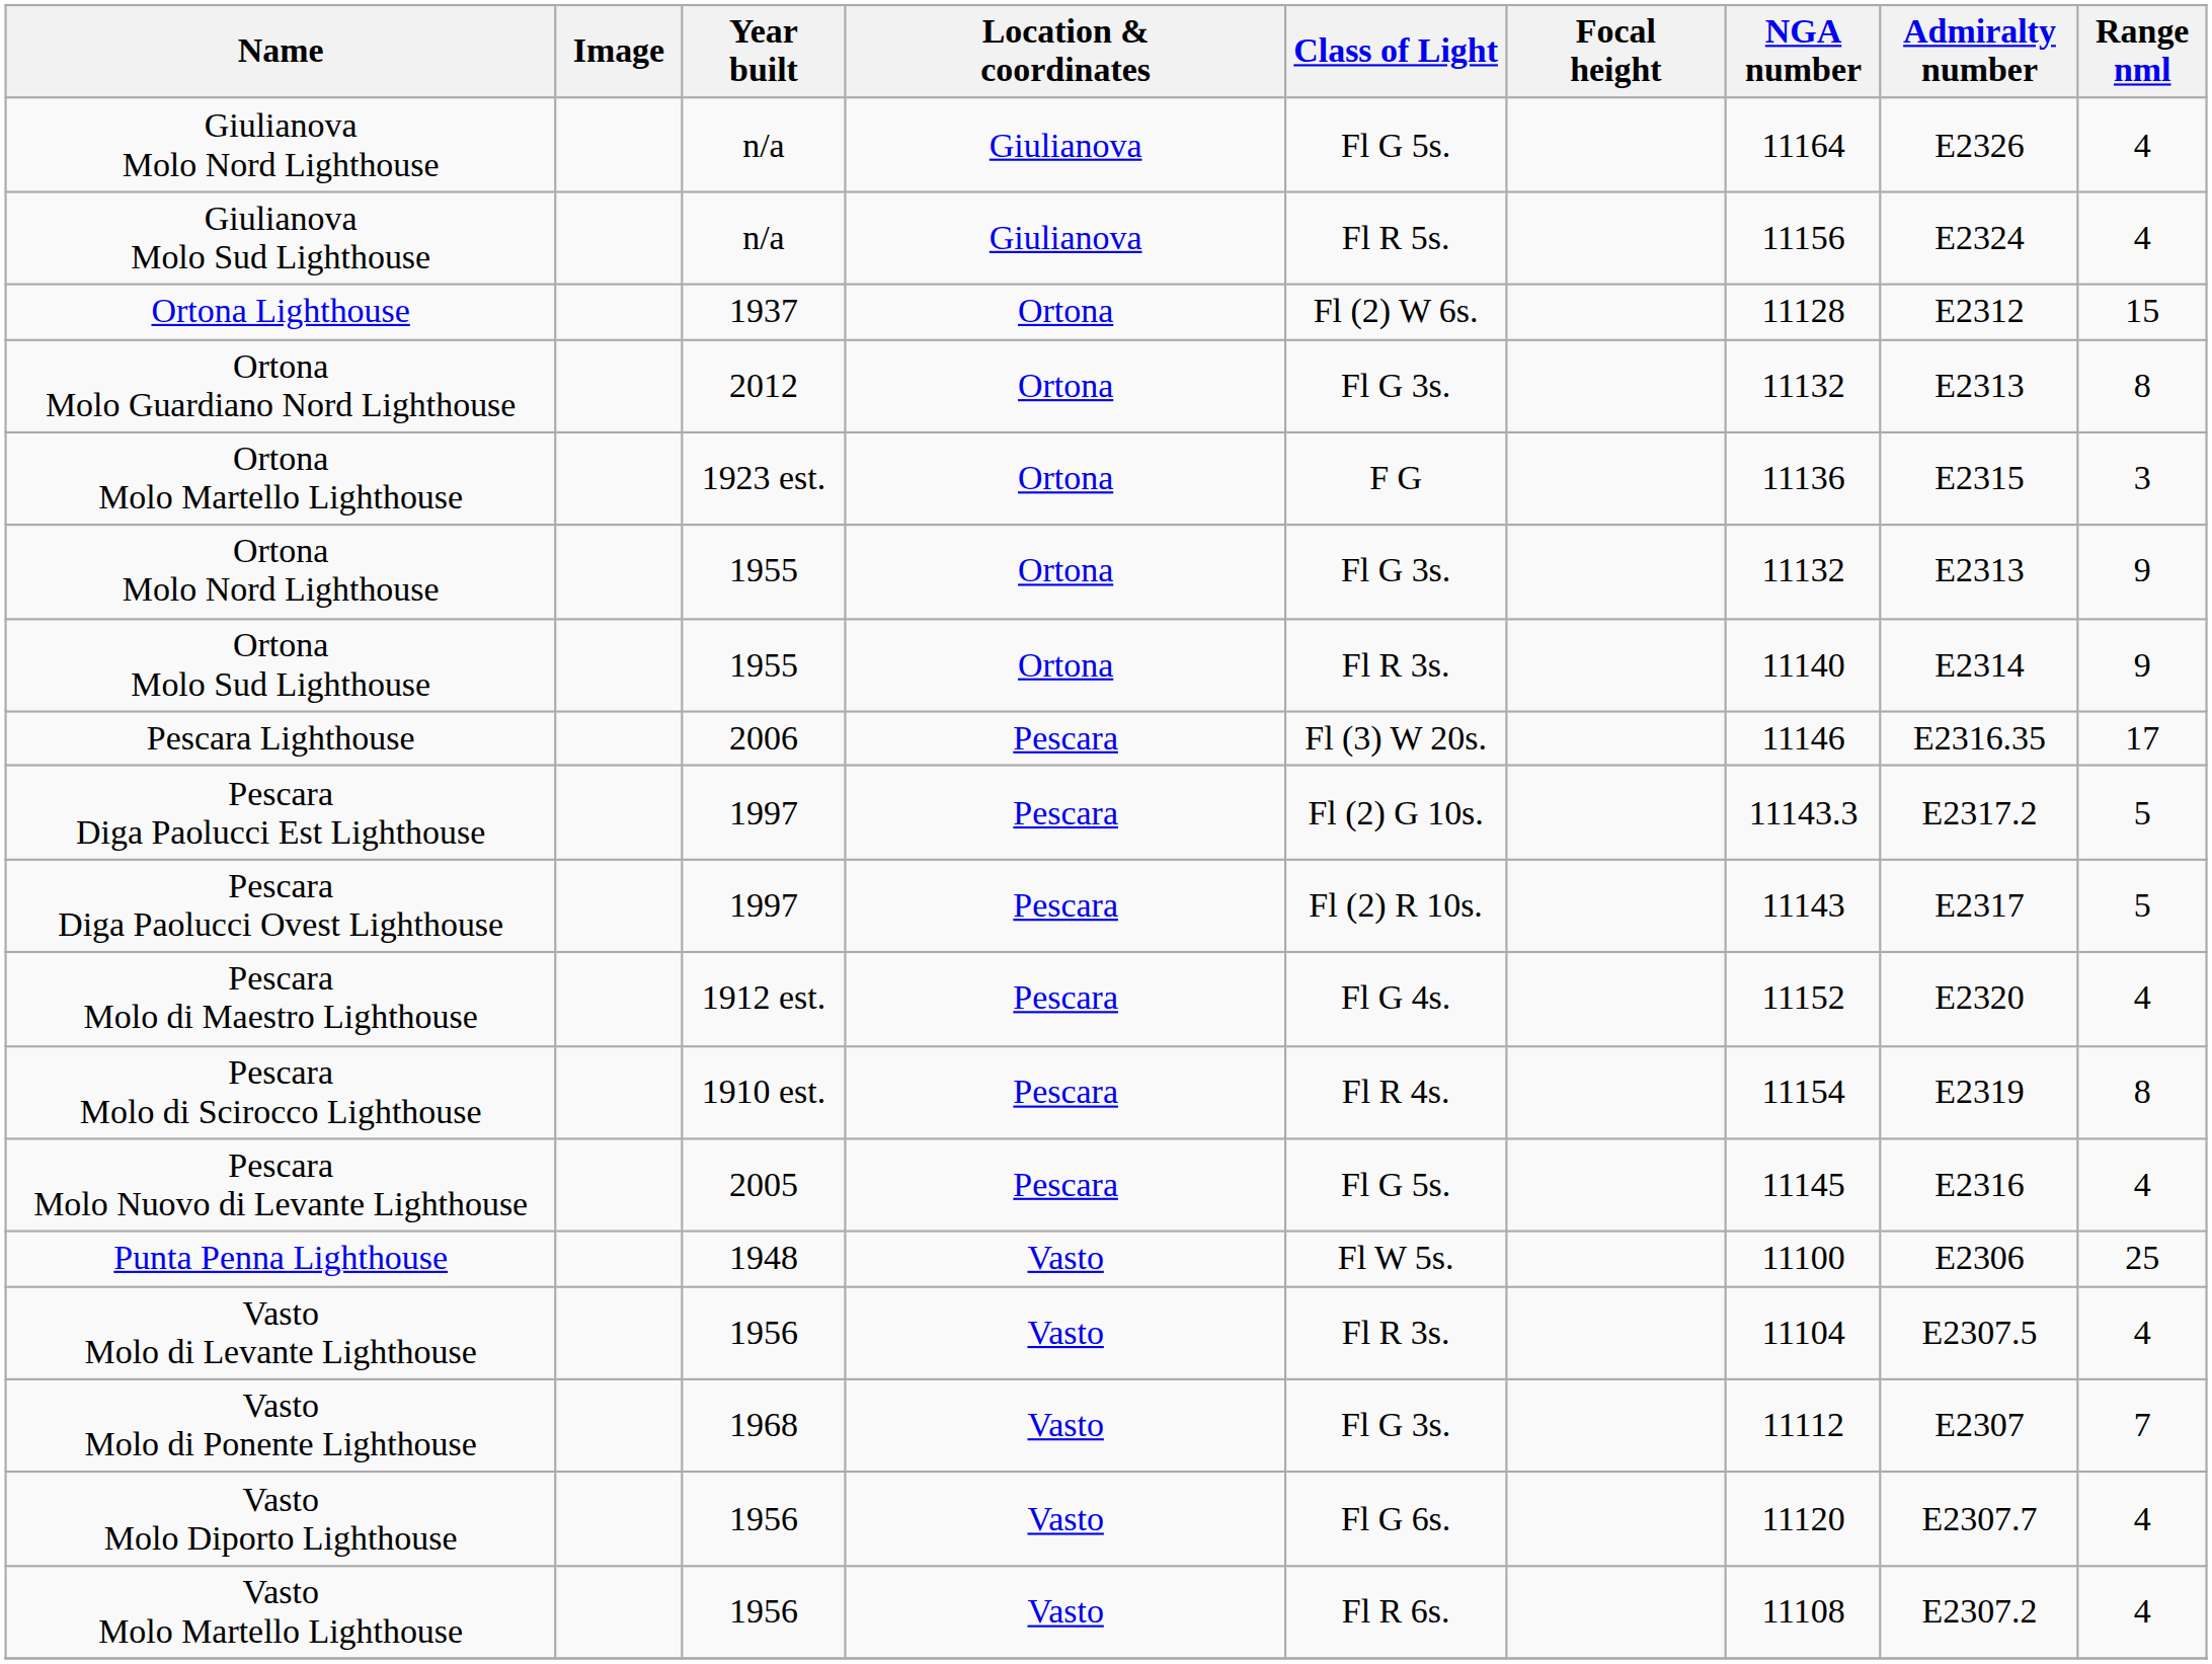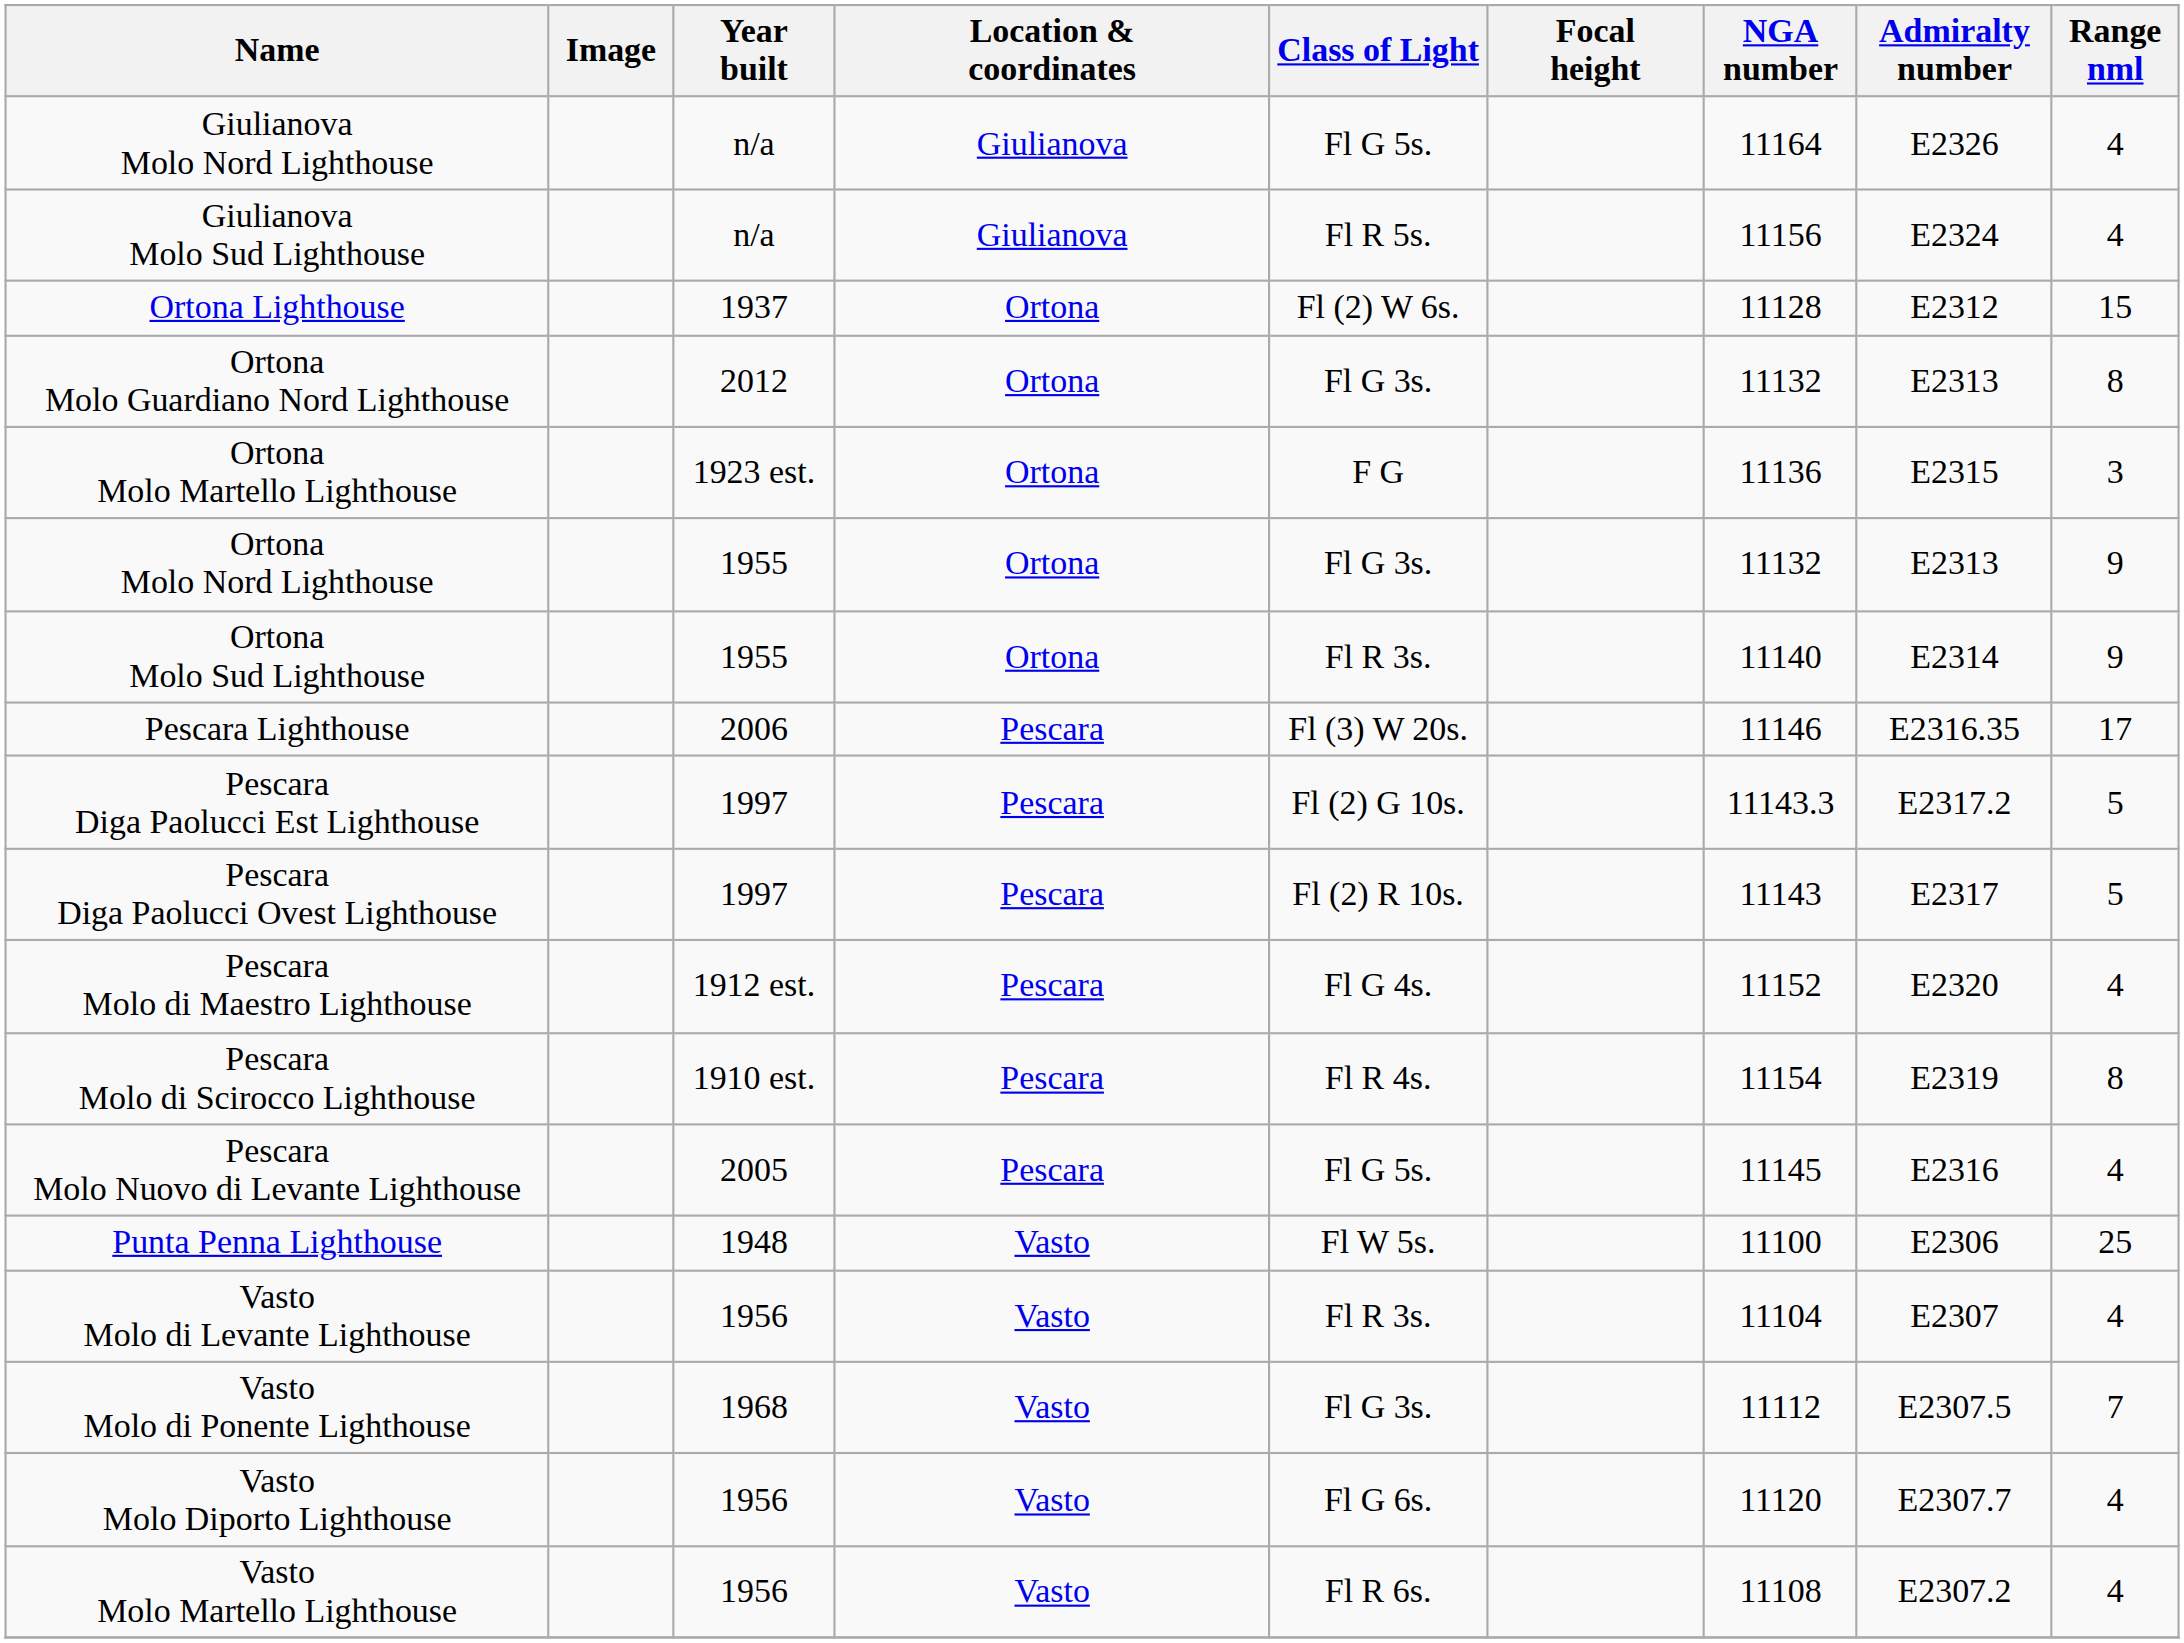 <table class="wikitable sortable" style="margin:auto;text-align:center">
 <tr>
 <th width="25%">Name</th>
 <th>Image</th>
 <th>Year<br>built</th>
 <th width="20%">Location &<br> coordinates</th>
 <th width="10%"><a href='#'>Class of Light</a></th>
 <th width="10%">Focal<br>height</th>
 <th><a href='#'>NGA</a><br>number</th>
 <th><a href='#'>Admiralty</a><br>number</th>
 <th>Range<br><a href='#'>nml</a></th>
 </tr>
 <tr>
 <td>Giulianova<br>Molo Nord Lighthouse</td>
 <td></td>
 <td>n/a</td>
 <td><a href='#'>Giulianova</a><br> </td>
 <td>Fl G 5s.</td>
 <td></td>
 <td>11164</td>
 <td>E2326</td>
 <td>4</td>
 </tr>
 <tr>
 <td>Giulianova<br> Molo Sud Lighthouse</td>
 <td></td>
 <td>n/a</td>
 <td><a href='#'>Giulianova</a><br></td>
 <td>Fl R 5s.</td>
 <td></td>
 <td>11156</td>
 <td>E2324</td>
 <td>4</td>
 </tr>
 <tr>
 <td><a href='#'>Ortona Lighthouse</a></td>
 <td></td>
 <td>1937</td>
 <td><a href='#'>Ortona</a><br> </td>
 <td>Fl (2) W 6s.</td>
 <td></td>
 <td>11128</td>
 <td>E2312</td>
 <td>15</td>
 </tr>
 <tr>
 <td>Ortona<br> Molo Guardiano Nord Lighthouse</td>
 <td></td>
 <td>2012</td>
 <td><a href='#'>Ortona</a><br> </td>
 <td>Fl G 3s.</td>
 <td></td>
 <td>11132</td>
 <td>E2313</td>
 <td>8</td>
 </tr>
 <tr>
 <td>Ortona<br> Molo Martello Lighthouse</td>
 <td></td>
 <td>1923 est.</td>
 <td><a href='#'>Ortona</a><br> </td>
 <td>F G</td>
 <td></td>
 <td>11136</td>
 <td>E2315</td>
 <td>3</td>
 </tr>
 <tr>
 <td>Ortona<br> Molo Nord Lighthouse</td>
 <td></td>
 <td>1955</td>
 <td><a href='#'>Ortona</a><br> </td>
 <td>Fl G 3s.</td>
 <td></td>
 <td>11132</td>
 <td>E2313</td>
 <td>9</td>
 </tr>
 <tr>
 <td>Ortona<br> Molo Sud Lighthouse</td>
 <td></td>
 <td>1955</td>
 <td><a href='#'>Ortona</a><br></td>
 <td>Fl R 3s.</td>
 <td></td>
 <td>11140</td>
 <td>E2314</td>
 <td>9</td>
 </tr>
 <tr>
 <td>Pescara Lighthouse</td>
 <td></td>
 <td>2006</td>
 <td><a href='#'>Pescara</a><br></td>
 <td>Fl (3) W 20s.</td>
 <td></td>
 <td>11146</td>
 <td>E2316.35</td>
 <td>17</td>
 </tr>
 <tr>
 <td>Pescara<br> Diga Paolucci Est Lighthouse</td>
 <td></td>
 <td>1997</td>
 <td><a href='#'>Pescara</a><br> </td>
 <td>Fl (2) G 10s.</td>
 <td></td>
 <td>11143.3</td>
 <td>E2317.2</td>
 <td>5</td>
 </tr>
 <tr>
 <td>Pescara<br> Diga Paolucci Ovest Lighthouse</td>
 <td></td>
 <td>1997</td>
 <td><a href='#'>Pescara</a><br> </td>
 <td>Fl (2) R 10s.</td>
 <td></td>
 <td>11143</td>
 <td>E2317</td>
 <td>5</td>
 </tr>
 <tr>
 <td>Pescara<br> Molo di Maestro Lighthouse</td>
 <td></td>
 <td>1912 est.</td>
 <td><a href='#'>Pescara</a><br></td>
 <td>Fl G 4s.</td>
 <td></td>
 <td>11152</td>
 <td>E2320</td>
 <td>4</td>
 </tr>
 <tr>
 <td>Pescara<br> Molo di Scirocco Lighthouse</td>
 <td></td>
 <td>1910 est.</td>
 <td><a href='#'>Pescara</a><br></td>
 <td>Fl R 4s.</td>
 <td></td>
 <td>11154</td>
 <td>E2319</td>
 <td>8</td>
 </tr>
 <tr>
 <td>Pescara<br> Molo Nuovo di Levante Lighthouse</td>
 <td></td>
 <td>2005</td>
 <td><a href='#'>Pescara</a><br> </td>
 <td>Fl G 5s.</td>
 <td></td>
 <td>11145</td>
 <td>E2316</td>
 <td>4</td>
 </tr>
 <tr>
 <td><a href='#'>Punta Penna Lighthouse</a></td>
 <td></td>
 <td>1948</td>
 <td><a href='#'>Vasto</a><br> </td>
 <td>Fl W 5s.</td>
 <td></td>
 <td>11100</td>
 <td>E2306</td>
 <td>25</td>
 </tr>
 <tr>
 <td>Vasto<br> Molo di Levante Lighthouse</td>
 <td></td>
 <td>1956</td>
 <td><a href='#'>Vasto</a><br> </td>
 <td>Fl R 3s.</td>
 <td></td>
 <td>11104</td>
-<td>E2307.5</td>
+<td>E2307</td>
 <td>4</td>
 </tr>
 <tr>
 <td>Vasto<br> Molo di Ponente Lighthouse</td>
 <td></td>
 <td>1968</td>
 <td><a href='#'>Vasto</a><br> </td>
 <td>Fl G 3s.</td>
 <td></td>
 <td>11112</td>
-<td>E2307</td>
+<td>E2307.5</td>
 <td>7</td>
 </tr>
 <tr>
 <td>Vasto<br> Molo Diporto Lighthouse</td>
 <td></td>
 <td>1956</td>
 <td><a href='#'>Vasto</a><br> </td>
 <td>Fl G 6s.</td>
 <td></td>
 <td>11120</td>
 <td>E2307.7</td>
 <td>4</td>
 </tr>
 <tr>
 <td>Vasto<br> Molo Martello Lighthouse</td>
 <td></td>
 <td>1956</td>
 <td><a href='#'>Vasto</a><br> </td>
 <td>Fl R 6s.</td>
 <td></td>
 <td>11108</td>
 <td>E2307.2</td>
 <td>4</td>
 </tr>
 <tr>
 </tr>
 </table>
